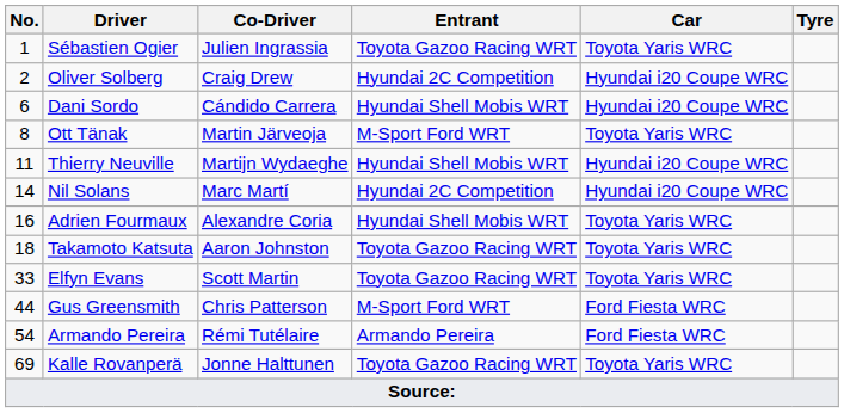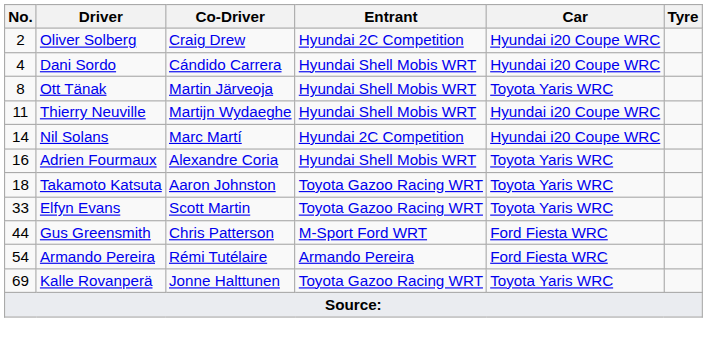 <table class="wikitable" style="font-size: 85%;">
 <tr>
 <th>No.</th>
 <th>Driver</th>
 <th>Co-Driver</th>
 <th>Entrant</th>
 <th>Car</th>
 <th>Tyre</th>
 </tr>
 <tr>
-<td align="center">1</td>
-<td> <a href='#'>Sébastien Ogier</a></td>
-<td> <a href='#'>Julien Ingrassia</a></td>
-<td> <a href='#'>Toyota Gazoo Racing WRT</a></td>
-<td><a href='#'>Toyota Yaris WRC</a></td>
-<td align="center"></td>
-</tr>
-<tr>
 <td align="center">2</td>
 <td> <a href='#'>Oliver Solberg</a></td>
 <td> <a href='#'>Craig Drew</a></td>
 <td> <a href='#'>Hyundai 2C Competition</a></td>
 <td><a href='#'>Hyundai i20 Coupe WRC</a></td>
 <td align="center"></td>
 </tr>
 <tr>
-<td align="center">6</td>
+<td align="center">4</td>
 <td> <a href='#'>Dani Sordo</a></td>
 <td> <a href='#'>Cándido Carrera</a></td>
 <td> <a href='#'>Hyundai Shell Mobis WRT</a></td>
 <td><a href='#'>Hyundai i20 Coupe WRC</a></td>
 <td align="center"></td>
 </tr>
 <tr>
 <td align="center">8</td>
 <td> <a href='#'>Ott Tänak</a></td>
 <td> <a href='#'>Martin Järveoja</a></td>
-<td> <a href='#'>M-Sport Ford WRT</a></td>
+<td> <a href='#'>Hyundai Shell Mobis WRT</a></td>
 <td><a href='#'>Toyota Yaris WRC</a></td>
 <td align="center"></td>
 </tr>
 <tr>
 <td align="center">11</td>
 <td> <a href='#'>Thierry Neuville</a></td>
 <td> <a href='#'>Martijn Wydaeghe</a></td>
 <td> <a href='#'>Hyundai Shell Mobis WRT</a></td>
 <td><a href='#'>Hyundai i20 Coupe WRC</a></td>
 <td align="center"></td>
 </tr>
 <tr>
 <td align="center">14</td>
 <td> <a href='#'>Nil Solans</a></td>
 <td> <a href='#'>Marc Martí</a></td>
 <td> <a href='#'>Hyundai 2C Competition</a></td>
 <td><a href='#'>Hyundai i20 Coupe WRC</a></td>
 <td align="center"></td>
 </tr>
 <tr>
 <td align="center">16</td>
 <td> <a href='#'>Adrien Fourmaux</a></td>
 <td> <a href='#'>Alexandre Coria</a></td>
 <td> <a href='#'>Hyundai Shell Mobis WRT</a></td>
 <td><a href='#'>Toyota Yaris WRC</a></td>
 <td align="center"></td>
 </tr>
 <tr>
 <td align="center">18</td>
 <td> <a href='#'>Takamoto Katsuta</a></td>
 <td> <a href='#'>Aaron Johnston</a></td>
 <td> <a href='#'>Toyota Gazoo Racing WRT</a></td>
 <td><a href='#'>Toyota Yaris WRC</a></td>
 <td align="center"></td>
 </tr>
 <tr>
 <td align="center">33</td>
 <td> <a href='#'>Elfyn Evans</a></td>
 <td> <a href='#'>Scott Martin</a></td>
 <td> <a href='#'>Toyota Gazoo Racing WRT</a></td>
 <td><a href='#'>Toyota Yaris WRC</a></td>
 <td align="center"></td>
 </tr>
 <tr>
 <td align="center">44</td>
 <td> <a href='#'>Gus Greensmith</a></td>
 <td> <a href='#'>Chris Patterson</a></td>
 <td> <a href='#'>M-Sport Ford WRT</a></td>
 <td><a href='#'>Ford Fiesta WRC</a></td>
 <td align="center"></td>
 </tr>
 <tr>
 <td align="center">54</td>
 <td> <a href='#'>Armando Pereira</a></td>
 <td> <a href='#'>Rémi Tutélaire</a></td>
 <td> <a href='#'>Armando Pereira</a></td>
 <td><a href='#'>Ford Fiesta WRC</a></td>
 <td align="center"></td>
 </tr>
 <tr>
 <td align="center">69</td>
 <td> <a href='#'>Kalle Rovanperä</a></td>
 <td> <a href='#'>Jonne Halttunen</a></td>
 <td> <a href='#'>Toyota Gazoo Racing WRT</a></td>
 <td><a href='#'>Toyota Yaris WRC</a></td>
 <td align="center"></td>
 </tr>
 <tr>
 <td colspan="6" style="background-color:#EAECF0;text-align:center"><strong>Source:</strong></td>
 </tr>
 </table>
